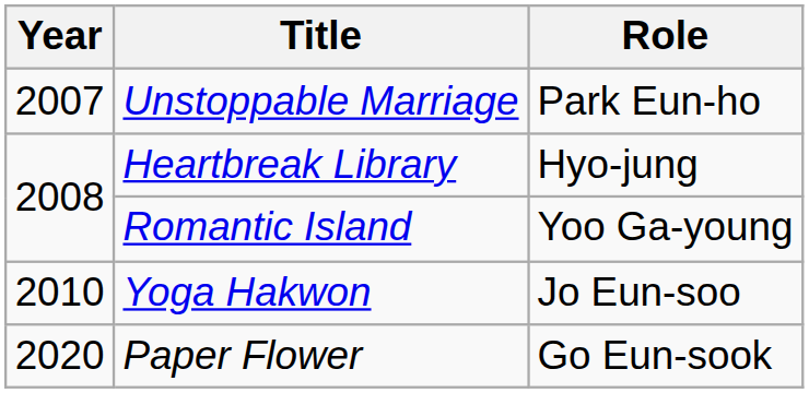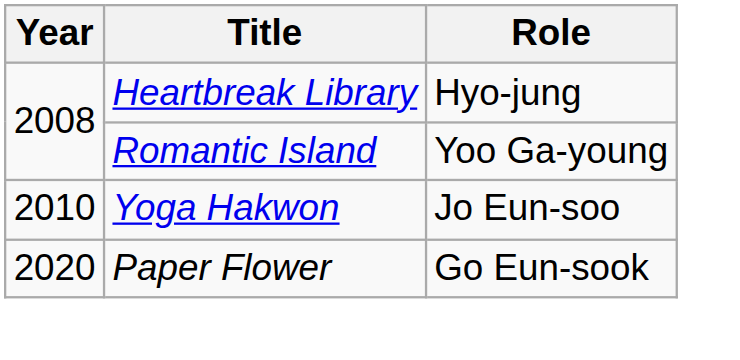 <table class="wikitable">
 <tr>
 <th>Year</th>
 <th>Title</th>
 <th>Role</th>
-</tr>
-<tr>
-<td>2007</td>
-<td><em><a href='#'>Unstoppable Marriage</a></em></td>
-<td>Park Eun-ho</td>
 </tr>
 <tr>
 <td rowspan="2">2008</td>
 <td><em><a href='#'>Heartbreak Library</a></em></td>
 <td>Hyo-jung</td>
 </tr>
 <tr>
 <td><em><a href='#'>Romantic Island</a></em></td>
 <td>Yoo Ga-young</td>
 </tr>
 <tr>
 <td>2010</td>
 <td><em><a href='#'>Yoga Hakwon</a></em></td>
 <td>Jo Eun-soo</td>
 </tr>
 <tr>
 <td>2020</td>
 <td><em>Paper Flower</em></td>
 <td>Go Eun-sook</td>
 </tr>
 </table>
